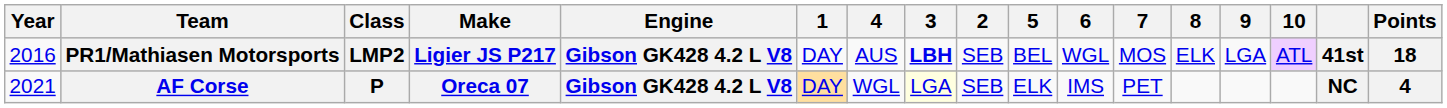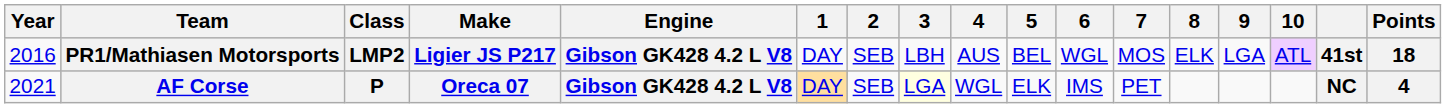 <table class="wikitable" style="text-align:center; font-size:90%">
 <tr>
 <th>Year</th>
 <th>Team</th>
 <th>Class</th>
 <th>Make</th>
 <th>Engine</th>
 <th>1</th>
+<th>2</th>
+<th>3</th>
 <th>4</th>
-<th>3</th>
-<th>2</th>
 <th>5</th>
 <th>6</th>
 <th>7</th>
 <th>8</th>
 <th>9</th>
 <th>10</th>
 <th></th>
 <th>Points</th>
 </tr>
 <tr>
 <td rowspan=1><a href='#'>2016</a></td>
 <th>PR1/Mathiasen Motorsports</th>
 <th>LMP2</th>
 <th><a href='#'>Ligier JS P217</a></th>
 <th><a href='#'>Gibson</a> GK428 4.2 L <a href='#'>V8</a></th>
 <td><a href='#'>DAY</a></td>
+<td><a href='#'>SEB</a></td>
+<td><a href='#'>LBH</a></td>
 <td><a href='#'>AUS</a></td>
-<td><strong><a href='#'>LBH</a></strong></td>
-<td><a href='#'>SEB</a></td>
 <td><a href='#'>BEL</a></td>
 <td><a href='#'>WGL</a></td>
 <td><a href='#'>MOS</a></td>
 <td><a href='#'>ELK</a></td>
 <td><a href='#'>LGA</a></td>
 <td style="background:#efcfff;"><a href='#'>ATL</a><br></td>
 <th>41st</th>
 <th>18</th>
 </tr>
 <tr>
 <td><a href='#'>2021</a></td>
 <th><a href='#'>AF Corse</a></th>
 <th>P</th>
 <th><a href='#'>Oreca 07</a></th>
 <th><a href='#'>Gibson</a> GK428 4.2 L <a href='#'>V8</a></th>
 <td style="background:#FFDF9F;"><a href='#'>DAY</a><br></td>
+<td><a href='#'>SEB</a></td>
+<td style="background: lightyellow;"><a href='#'>LGA</a></td>
 <td><a href='#'>WGL</a></td>
-<td style="background: lightyellow;"><a href='#'>LGA</a></td>
-<td><a href='#'>SEB</a></td>
 <td><a href='#'>ELK</a></td>
 <td><a href='#'>IMS</a></td>
 <td><a href='#'>PET</a></td>
 <td></td>
 <td></td>
 <td></td>
 <th>NC</th>
 <th>4</th>
 </tr>
 </table>
